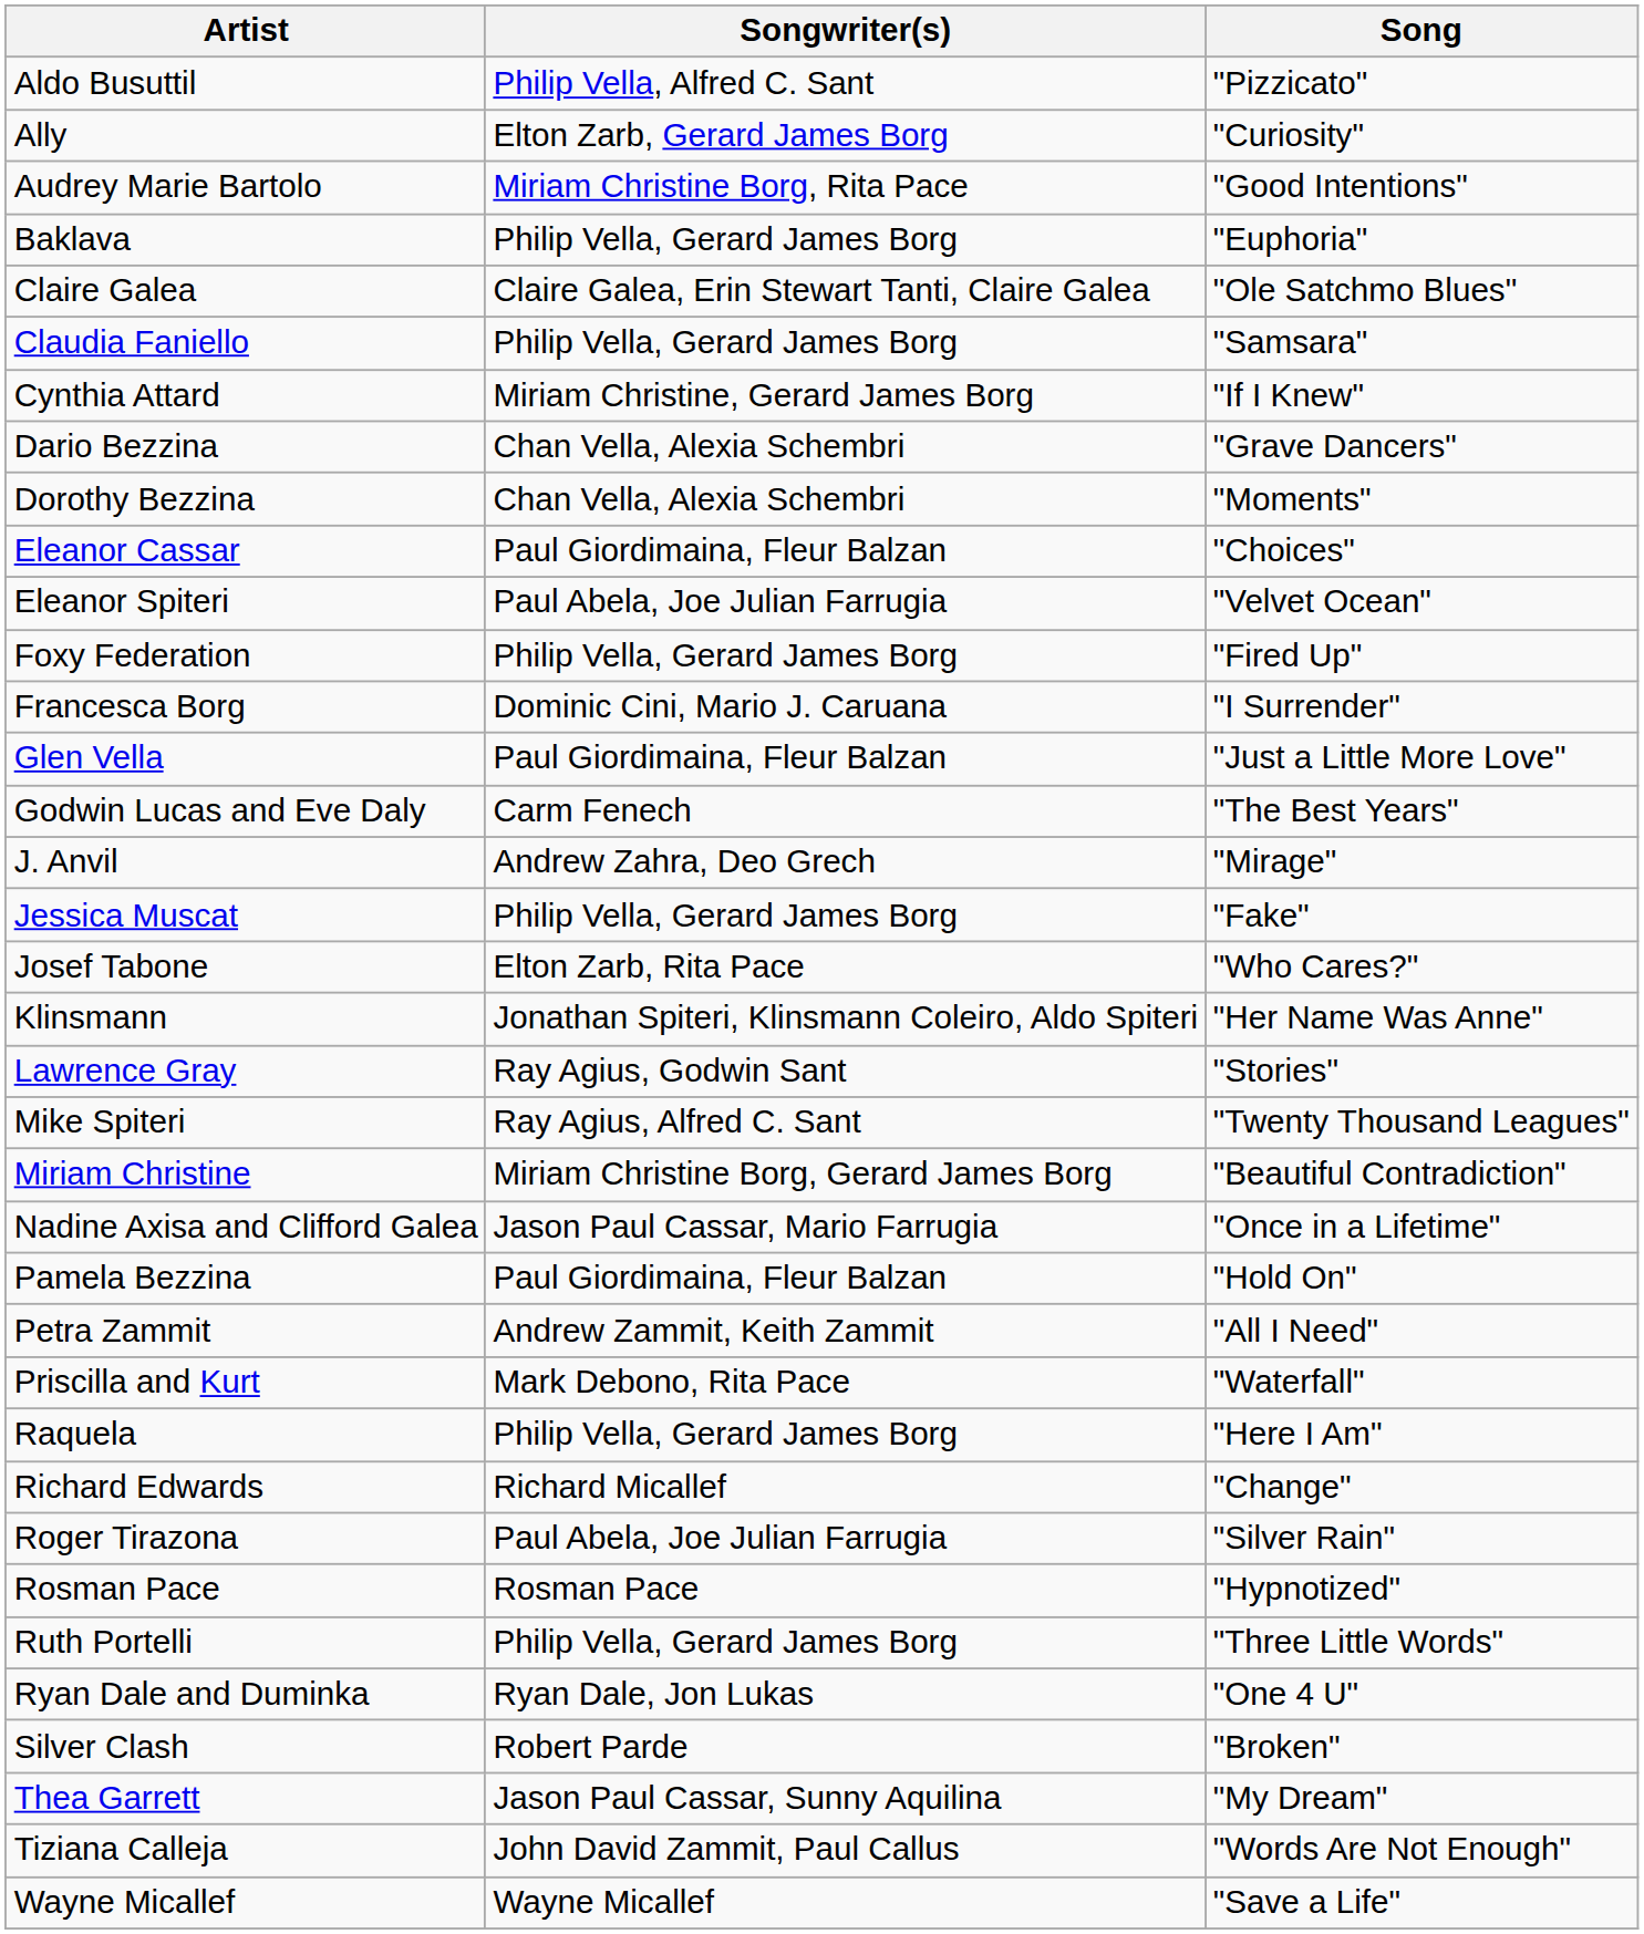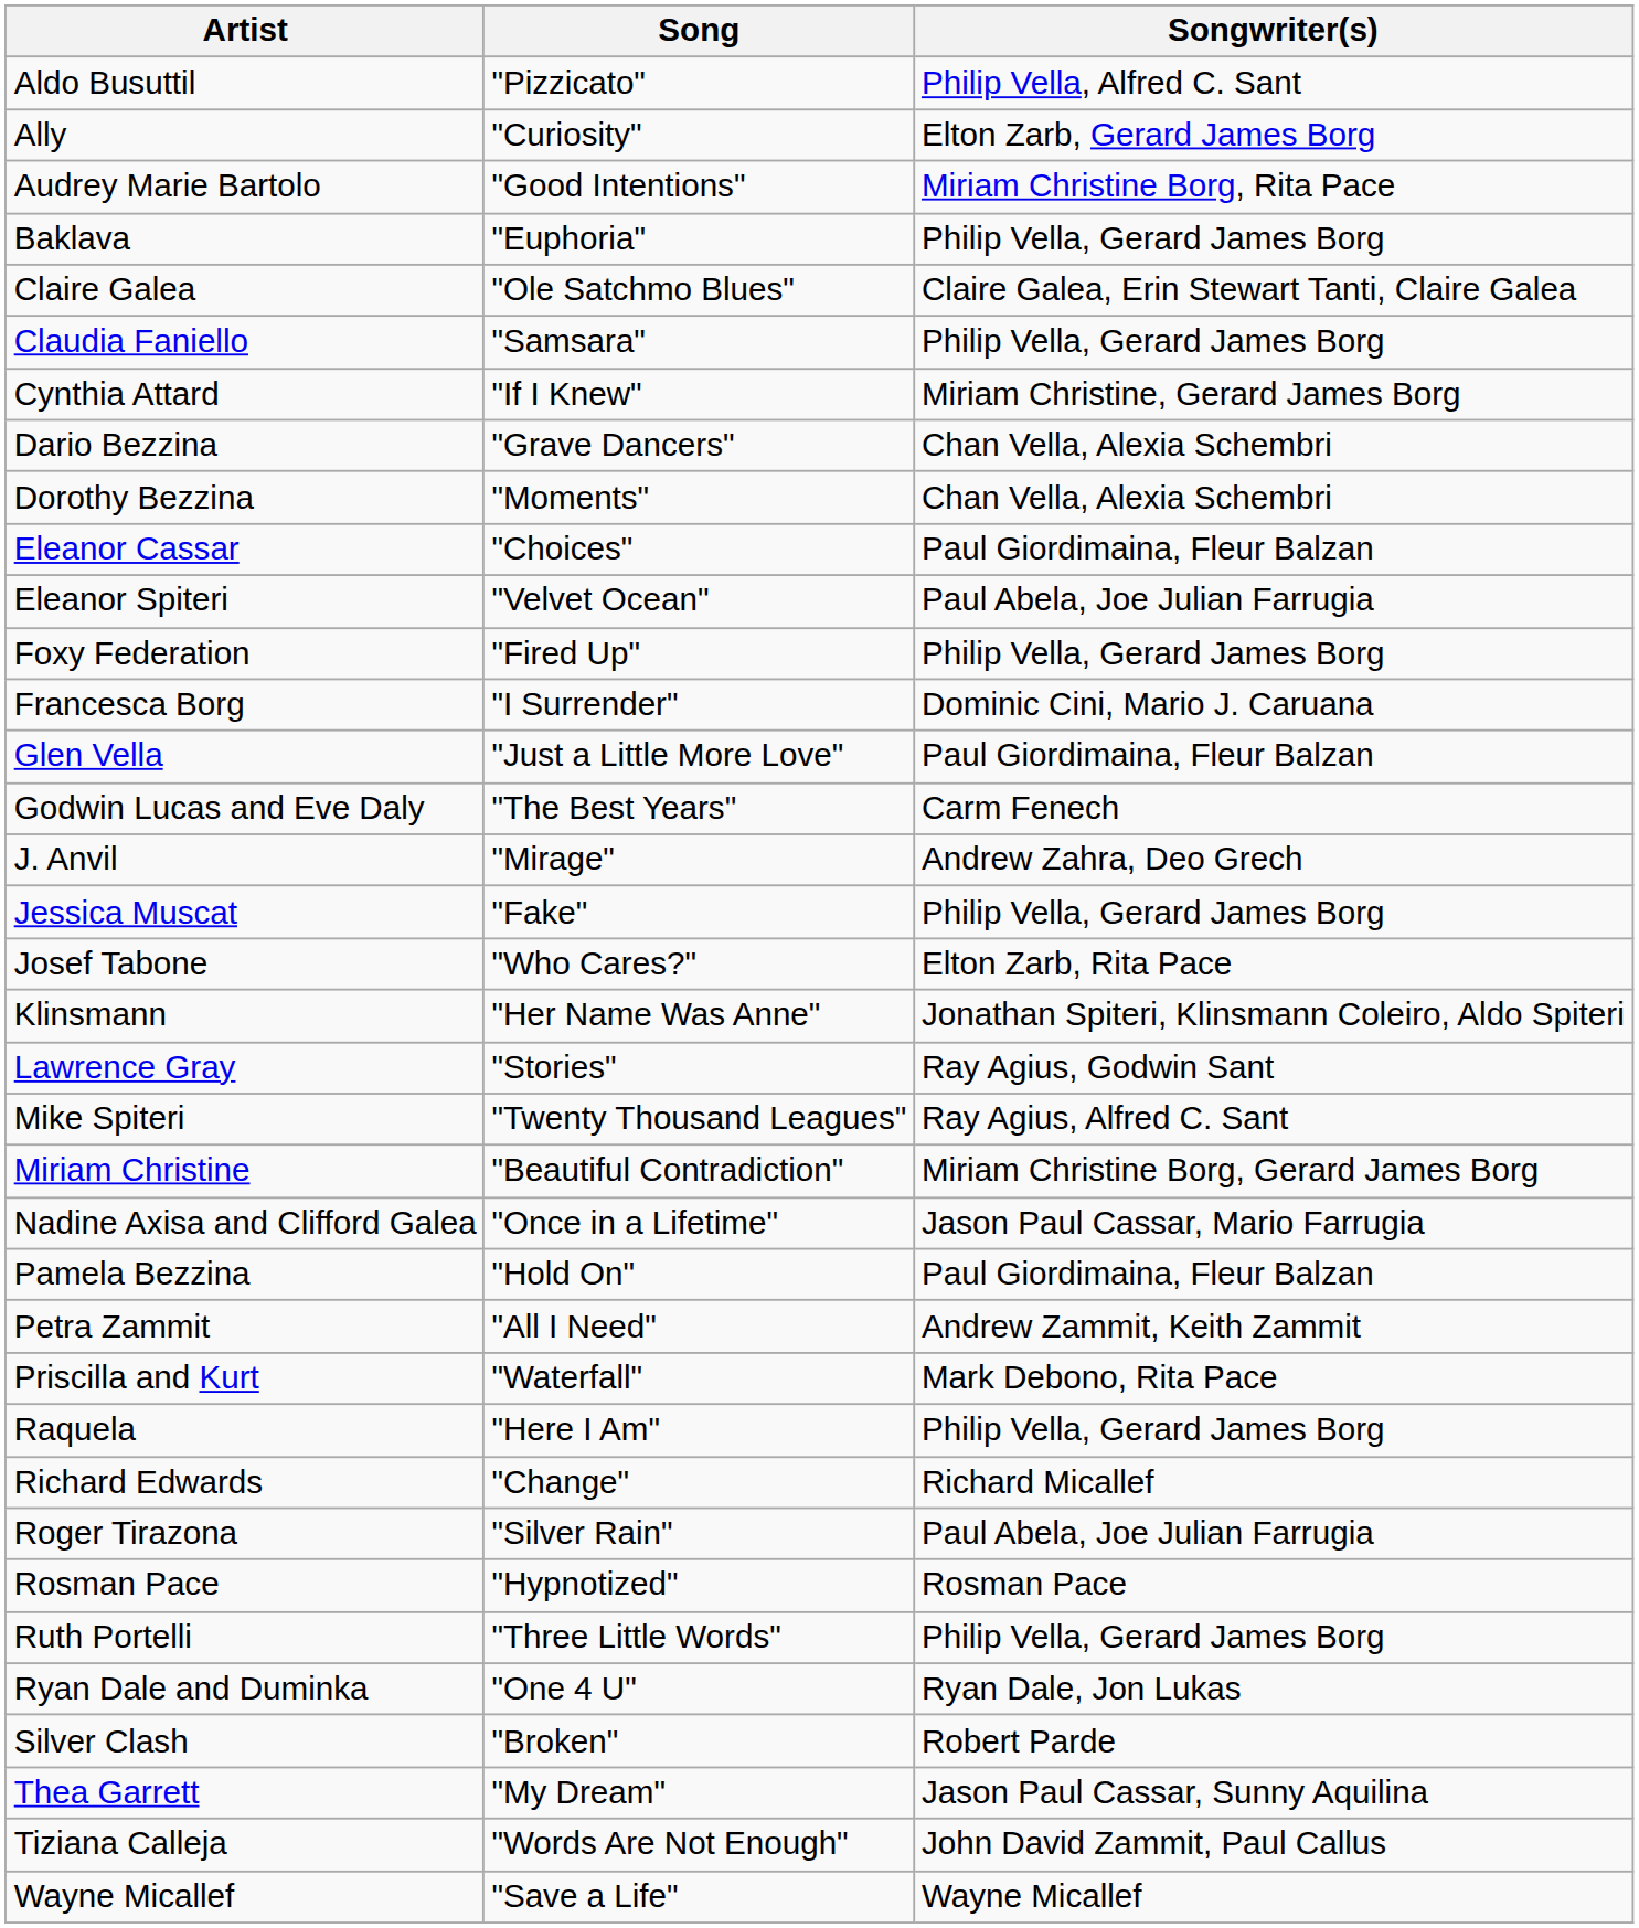 <table class="sortable wikitable" style="margin: 1em auto 1em auto; text-align:left">
 <tr>
 <th>Artist</th>
+<th>Song</th>
 <th>Songwriter(s)</th>
-<th>Song</th>
 </tr>
 <tr>
 <td>Aldo Busuttil</td>
+<td>"Pizzicato"</td>
 <td><a href='#'>Philip Vella</a>, Alfred C. Sant</td>
-<td>"Pizzicato"</td>
 </tr>
 <tr>
 <td>Ally</td>
+<td>"Curiosity"</td>
 <td>Elton Zarb, <a href='#'>Gerard James Borg</a></td>
-<td>"Curiosity"</td>
 </tr>
 <tr>
 <td>Audrey Marie Bartolo</td>
+<td>"Good Intentions"</td>
 <td><a href='#'>Miriam Christine Borg</a>, Rita Pace</td>
-<td>"Good Intentions"</td>
 </tr>
 <tr>
 <td>Baklava</td>
+<td>"Euphoria"</td>
 <td>Philip Vella, Gerard James Borg</td>
-<td>"Euphoria"</td>
 </tr>
 <tr>
 <td>Claire Galea</td>
+<td>"Ole Satchmo Blues"</td>
 <td>Claire Galea, Erin Stewart Tanti, Claire Galea</td>
-<td>"Ole Satchmo Blues"</td>
 </tr>
 <tr>
 <td><a href='#'>Claudia Faniello</a></td>
+<td>"Samsara"</td>
 <td>Philip Vella, Gerard James Borg</td>
-<td>"Samsara"</td>
 </tr>
 <tr>
 <td>Cynthia Attard</td>
+<td>"If I Knew"</td>
 <td>Miriam Christine, Gerard James Borg</td>
-<td>"If I Knew"</td>
 </tr>
 <tr>
 <td>Dario Bezzina</td>
+<td>"Grave Dancers"</td>
 <td>Chan Vella, Alexia Schembri</td>
-<td>"Grave Dancers"</td>
 </tr>
 <tr>
 <td>Dorothy Bezzina</td>
+<td>"Moments"</td>
 <td>Chan Vella, Alexia Schembri</td>
-<td>"Moments"</td>
 </tr>
 <tr>
 <td><a href='#'>Eleanor Cassar</a></td>
+<td>"Choices"</td>
 <td>Paul Giordimaina, Fleur Balzan</td>
-<td>"Choices"</td>
 </tr>
 <tr>
 <td>Eleanor Spiteri</td>
+<td>"Velvet Ocean"</td>
 <td>Paul Abela, Joe Julian Farrugia</td>
-<td>"Velvet Ocean"</td>
 </tr>
 <tr>
 <td>Foxy Federation</td>
+<td>"Fired Up"</td>
 <td>Philip Vella, Gerard James Borg</td>
-<td>"Fired Up"</td>
 </tr>
 <tr>
 <td>Francesca Borg</td>
+<td>"I Surrender"</td>
 <td>Dominic Cini, Mario J. Caruana</td>
-<td>"I Surrender"</td>
 </tr>
 <tr>
 <td><a href='#'>Glen Vella</a></td>
+<td>"Just a Little More Love"</td>
 <td>Paul Giordimaina, Fleur Balzan</td>
-<td>"Just a Little More Love"</td>
 </tr>
 <tr>
 <td>Godwin Lucas and Eve Daly</td>
+<td>"The Best Years"</td>
 <td>Carm Fenech</td>
-<td>"The Best Years"</td>
 </tr>
 <tr>
 <td>J. Anvil</td>
+<td>"Mirage"</td>
 <td>Andrew Zahra, Deo Grech</td>
-<td>"Mirage"</td>
 </tr>
 <tr>
 <td><a href='#'>Jessica Muscat</a></td>
+<td>"Fake"</td>
 <td>Philip Vella, Gerard James Borg</td>
-<td>"Fake"</td>
 </tr>
 <tr>
 <td>Josef Tabone</td>
+<td>"Who Cares?"</td>
 <td>Elton Zarb, Rita Pace</td>
-<td>"Who Cares?"</td>
 </tr>
 <tr>
 <td>Klinsmann</td>
+<td>"Her Name Was Anne"</td>
 <td>Jonathan Spiteri, Klinsmann Coleiro, Aldo Spiteri</td>
-<td>"Her Name Was Anne"</td>
 </tr>
 <tr>
 <td><a href='#'>Lawrence Gray</a></td>
+<td>"Stories"</td>
 <td>Ray Agius, Godwin Sant</td>
-<td>"Stories"</td>
 </tr>
 <tr>
 <td>Mike Spiteri</td>
+<td>"Twenty Thousand Leagues"</td>
 <td>Ray Agius, Alfred C. Sant</td>
-<td>"Twenty Thousand Leagues"</td>
 </tr>
 <tr>
 <td><a href='#'>Miriam Christine</a></td>
+<td>"Beautiful Contradiction"</td>
 <td>Miriam Christine Borg, Gerard James Borg</td>
-<td>"Beautiful Contradiction"</td>
 </tr>
 <tr>
 <td>Nadine Axisa and Clifford Galea</td>
+<td>"Once in a Lifetime"</td>
 <td>Jason Paul Cassar, Mario Farrugia</td>
-<td>"Once in a Lifetime"</td>
 </tr>
 <tr>
 <td>Pamela Bezzina</td>
+<td>"Hold On"</td>
 <td>Paul Giordimaina, Fleur Balzan</td>
-<td>"Hold On"</td>
 </tr>
 <tr>
 <td>Petra Zammit</td>
+<td>"All I Need"</td>
 <td>Andrew Zammit, Keith Zammit</td>
-<td>"All I Need"</td>
 </tr>
 <tr>
 <td>Priscilla and <a href='#'>Kurt</a></td>
+<td>"Waterfall"</td>
 <td>Mark Debono, Rita Pace</td>
-<td>"Waterfall"</td>
 </tr>
 <tr>
 <td>Raquela</td>
+<td>"Here I Am"</td>
 <td>Philip Vella, Gerard James Borg</td>
-<td>"Here I Am"</td>
 </tr>
 <tr>
 <td>Richard Edwards</td>
+<td>"Change"</td>
 <td>Richard Micallef</td>
-<td>"Change"</td>
 </tr>
 <tr>
 <td>Roger Tirazona</td>
+<td>"Silver Rain"</td>
 <td>Paul Abela, Joe Julian Farrugia</td>
-<td>"Silver Rain"</td>
 </tr>
 <tr>
 <td>Rosman Pace</td>
+<td>"Hypnotized"</td>
 <td>Rosman Pace</td>
-<td>"Hypnotized"</td>
 </tr>
 <tr>
 <td>Ruth Portelli</td>
+<td>"Three Little Words"</td>
 <td>Philip Vella, Gerard James Borg</td>
-<td>"Three Little Words"</td>
 </tr>
 <tr>
 <td>Ryan Dale and Duminka</td>
+<td>"One 4 U"</td>
 <td>Ryan Dale, Jon Lukas</td>
-<td>"One 4 U"</td>
 </tr>
 <tr>
 <td>Silver Clash</td>
+<td>"Broken"</td>
 <td>Robert Parde</td>
-<td>"Broken"</td>
 </tr>
 <tr>
 <td><a href='#'>Thea Garrett</a></td>
+<td>"My Dream"</td>
 <td>Jason Paul Cassar, Sunny Aquilina</td>
-<td>"My Dream"</td>
 </tr>
 <tr>
 <td>Tiziana Calleja</td>
+<td>"Words Are Not Enough"</td>
 <td>John David Zammit, Paul Callus</td>
-<td>"Words Are Not Enough"</td>
 </tr>
 <tr>
 <td>Wayne Micallef</td>
+<td>"Save a Life"</td>
 <td>Wayne Micallef</td>
-<td>"Save a Life"</td>
 </tr>
 </table>
